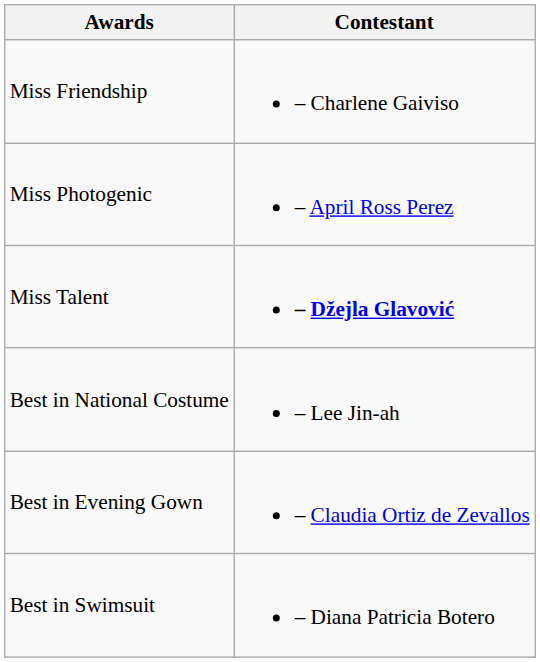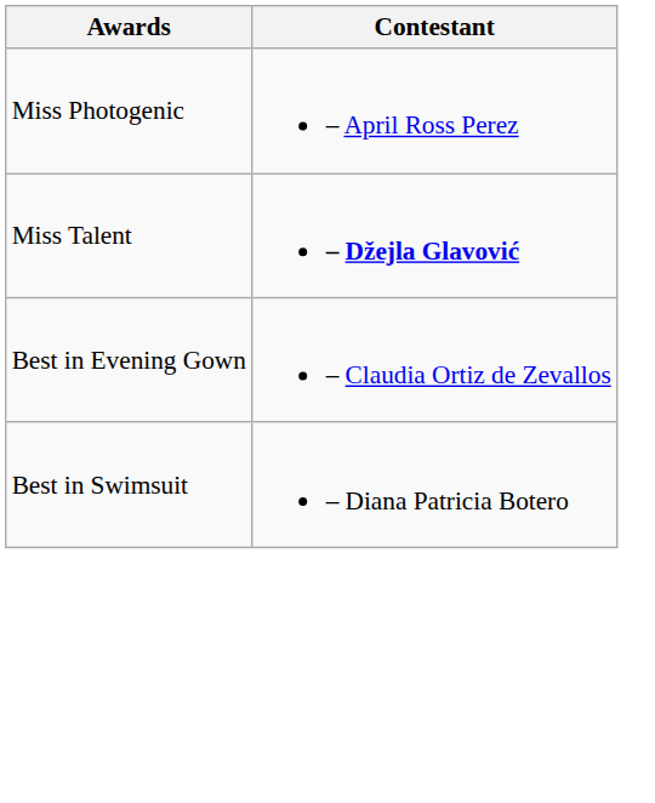 <table class="wikitable sortable" style="font-size:95%;">
 <tr>
 <th>Awards</th>
 <th>Contestant</th>
-</tr>
-<tr>
-<td>Miss Friendship</td>
-<td><br><ul><li> – Charlene Gaiviso</li></ul></td>
 </tr>
 <tr>
 <td>Miss Photogenic</td>
 <td><br><ul><li> – <a href='#'>April Ross Perez</a></li></ul></td>
 </tr>
 <tr>
 <td>Miss Talent</td>
 <td><strong><br><ul><li> – <a href='#'>Džejla Glavović</a></li></ul></strong></td>
 </tr>
 <tr>
-<td>Best in National Costume</td>
-<td><br><ul><li> – Lee Jin-ah</li></ul></td>
-</tr>
-<tr>
 <td>Best in Evening Gown</td>
 <td><br><ul><li> – <a href='#'>Claudia Ortiz de Zevallos</a></li></ul></td>
 </tr>
 <tr>
 <td>Best in Swimsuit</td>
 <td><br><ul><li> – Diana Patricia Botero</li></ul></td>
 </tr>
 </table>
